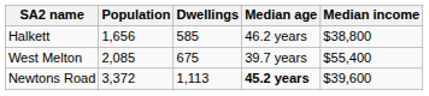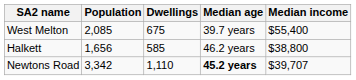 <table class="wikitable sortable">
 <tr>
 <th>SA2 name</th>
 <th>Population</th>
 <th>Dwellings</th>
 <th>Median age</th>
 <th>Median income</th>
 </tr>
 <tr>
+<td>West Melton</td>
+<td>2,085</td>
+<td>675</td>
+<td>39.7 years</td>
+<td>$55,400</td>
+</tr>
+<tr>
 <td>Halkett</td>
 <td>1,656</td>
 <td>585</td>
 <td>46.2 years</td>
 <td>$38,800</td>
 </tr>
 <tr>
-<td>West Melton</td>
-<td>2,085</td>
-<td>675</td>
-<td>39.7 years</td>
-<td>$55,400</td>
-</tr>
-<tr>
 <td>Newtons Road</td>
-<td>3,372</td>
-<td>1,113</td>
+<td>3,342</td>
+<td>1,110</td>
 <td><strong>45.2 years</strong></td>
-<td>$39,600</td>
+<td>$39,707</td>
 </tr>
 </table>
